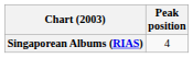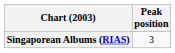 <table class="wikitable plainrowheaders" style="text-align:center">
 <tr>
 <th scope="col">Chart (2003)</th>
 <th scope="col">Peak<br>position</th>
 </tr>
 <tr>
 <th scope="row">Singaporean Albums (<a href='#'>RIAS</a>)</th>
-<td>4</td>
+<td>3</td>
 </tr>
 </table>
